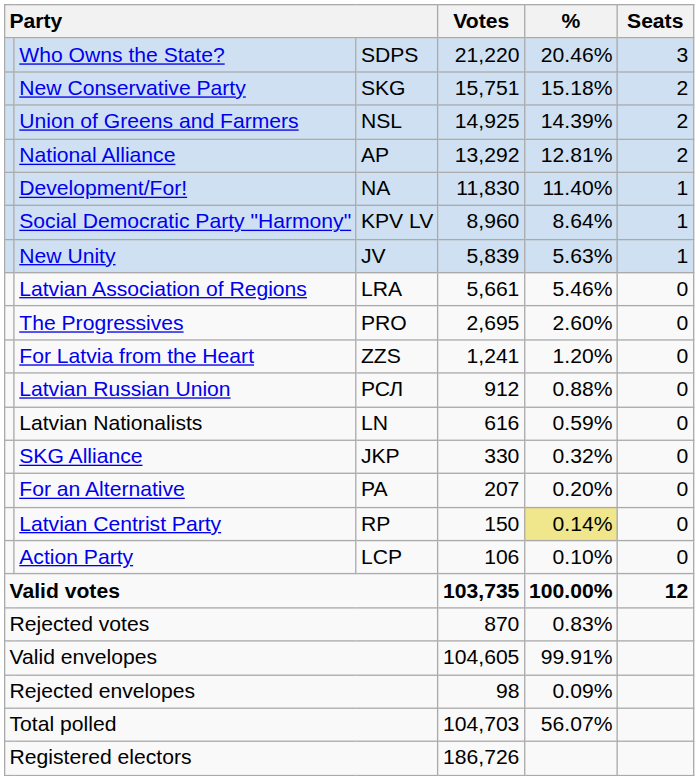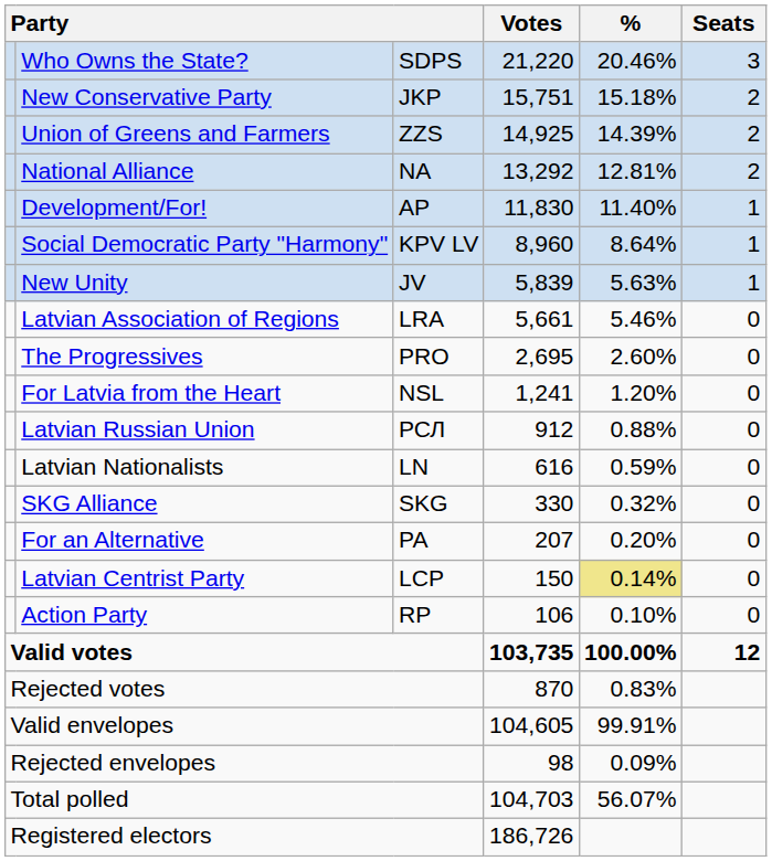 <table class="wikitable" border="1" style="text-align:right;">
 <tr>
 <th style="text-align:left;" colspan=3>Party</th>
 <th align=center width="50">Votes</th>
 <th align=center width="50">%</th>
 <th align=center width="50">Seats</th>
 </tr>
 <tr style="background:#CEE0F2;">
 <td></td>
 <td align=left><a href='#'>Who Owns the State?</a></td>
 <td align=left>SDPS</td>
 <td>21,220</td>
 <td>20.46%</td>
 <td>3</td>
 </tr>
 <tr style="background:#CEE0F2;">
 <td></td>
 <td align=left><a href='#'>New Conservative Party</a></td>
-<td align=left>SKG</td>
+<td align=left>JKP</td>
 <td>15,751</td>
 <td>15.18%</td>
 <td>2</td>
 </tr>
 <tr style="background:#CEE0F2;">
 <td></td>
 <td align=left><a href='#'>Union of Greens and Farmers</a></td>
-<td align=left>NSL</td>
+<td align=left>ZZS</td>
 <td>14,925</td>
 <td>14.39%</td>
 <td>2</td>
 </tr>
 <tr style="background:#CEE0F2;">
 <td></td>
 <td align=left><a href='#'>National Alliance</a></td>
-<td align=left>AP</td>
+<td align=left>NA</td>
 <td>13,292</td>
 <td>12.81%</td>
 <td>2</td>
 </tr>
 <tr style="background:#CEE0F2;">
 <td></td>
 <td align=left><a href='#'>Development/For!</a></td>
-<td align=left>NA</td>
+<td align=left>AP</td>
 <td>11,830</td>
 <td>11.40%</td>
 <td>1</td>
 </tr>
 <tr style="background:#CEE0F2;">
 <td></td>
 <td align=left style="white-space: nowrap;"><a href='#'>Social Democratic Party "Harmony"</a></td>
 <td align=left>KPV LV</td>
 <td>8,960</td>
 <td>8.64%</td>
 <td>1</td>
 </tr>
 <tr style="background:#CEE0F2;">
 <td></td>
 <td align=left><a href='#'>New Unity</a></td>
 <td align=left>JV</td>
 <td>5,839</td>
 <td>5.63%</td>
 <td>1</td>
 </tr>
 <tr>
 <td></td>
 <td align=left><a href='#'>Latvian Association of Regions</a></td>
 <td align=left>LRA</td>
 <td>5,661</td>
 <td>5.46%</td>
 <td>0</td>
 </tr>
 <tr>
 <td></td>
 <td align=left><a href='#'>The Progressives</a></td>
 <td align=left>PRO</td>
 <td>2,695</td>
 <td>2.60%</td>
 <td>0</td>
 </tr>
 <tr>
 <td></td>
 <td align=left><a href='#'>For Latvia from the Heart</a></td>
-<td align=left>ZZS</td>
+<td align=left>NSL</td>
 <td>1,241</td>
 <td>1.20%</td>
 <td>0</td>
 </tr>
 <tr>
 <td></td>
 <td align=left><a href='#'>Latvian Russian Union</a></td>
 <td align=left>РСЛ</td>
 <td>912</td>
 <td>0.88%</td>
 <td>0</td>
 </tr>
 <tr>
 <td></td>
 <td align=left>Latvian Nationalists</td>
 <td align=left>LN</td>
 <td>616</td>
 <td>0.59%</td>
 <td>0</td>
 </tr>
 <tr>
 <td></td>
 <td align=left><a href='#'>SKG Alliance</a></td>
-<td align=left>JKP</td>
+<td align=left>SKG</td>
 <td>330</td>
 <td>0.32%</td>
 <td>0</td>
 </tr>
 <tr>
 <td></td>
 <td align=left><a href='#'>For an Alternative</a></td>
 <td align=left>PA</td>
 <td>207</td>
 <td>0.20%</td>
 <td>0</td>
 </tr>
 <tr>
 <td></td>
 <td align=left><a href='#'>Latvian Centrist Party</a></td>
-<td align=left>RP</td>
+<td align=left>LCP</td>
 <td>150</td>
 <td style="background: khaki;">0.14%</td>
 <td>0</td>
 </tr>
 <tr>
 <td></td>
 <td align=left><a href='#'>Action Party</a></td>
-<td align=left>LCP</td>
+<td align=left>RP</td>
 <td>106</td>
 <td>0.10%</td>
 <td>0</td>
 </tr>
 <tr style="font-weight:bold">
 <td align=left colspan=3>Valid votes</td>
 <td>103,735</td>
 <td>100.00%</td>
 <td>12</td>
 </tr>
 <tr>
 <td align=left colspan=3>Rejected votes</td>
 <td>870</td>
 <td>0.83%</td>
 <td></td>
 </tr>
 <tr>
 <td align=left colspan=3>Valid envelopes</td>
 <td>104,605</td>
 <td>99.91%</td>
 <td></td>
 </tr>
 <tr>
 <td align=left colspan=3>Rejected envelopes</td>
 <td>98</td>
 <td>0.09%</td>
 <td></td>
 </tr>
 <tr>
 <td align=left colspan=3>Total polled</td>
 <td>104,703</td>
 <td>56.07%</td>
 <td></td>
 </tr>
 <tr>
 <td align=left colspan=3>Registered electors</td>
 <td>186,726</td>
 <td></td>
 <td></td>
 </tr>
 </table>
